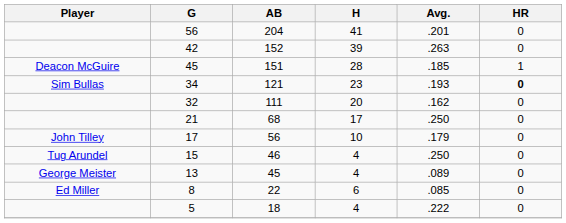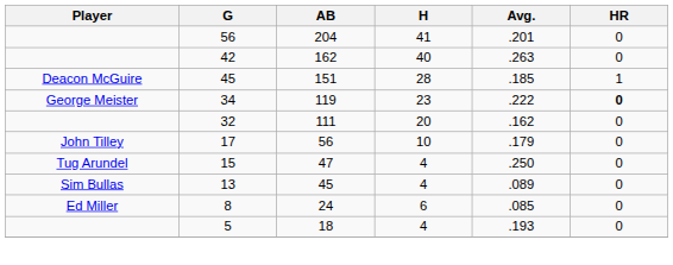 <table class="wikitable sortable">
 <tr>
 <th bgcolor="#DDDDFF" width="16%">Player</th>
 <th bgcolor="#DDDDFF" width="9%">G</th>
 <th bgcolor="#DDDDFF" width="9%">AB</th>
 <th bgcolor="#DDDDFF" width="9%">H</th>
 <th bgcolor="#DDDDFF" width="9%">Avg.</th>
 <th bgcolor="#DDDDFF" width="9%">HR</th>
 </tr>
 <tr align="center">
 <td></td>
 <td>56</td>
 <td>204</td>
 <td>41</td>
 <td>.201</td>
 <td>0</td>
 </tr>
 <tr align="center">
 <td></td>
 <td>42</td>
-<td>152</td>
-<td>39</td>
+<td>162</td>
+<td>40</td>
 <td>.263</td>
 <td>0</td>
 </tr>
 <tr align="center">
 <td><a href='#'>Deacon McGuire</a></td>
 <td>45</td>
 <td>151</td>
 <td>28</td>
 <td>.185</td>
 <td>1</td>
 </tr>
 <tr align=center>
-<td><a href='#'>Sim Bullas</a></td>
+<td><a href='#'>George Meister</a></td>
 <td>34</td>
-<td>121</td>
+<td>119</td>
 <td>23</td>
-<td>.193</td>
+<td>.222</td>
 <td><strong>0</strong></td>
 </tr>
 <tr align=center>
 <td></td>
 <td>32</td>
 <td>111</td>
 <td>20</td>
 <td>.162</td>
-<td>0</td>
-</tr>
-<tr align="center">
-<td></td>
-<td>21</td>
-<td>68</td>
-<td>17</td>
-<td>.250</td>
 <td>0</td>
 </tr>
 <tr align="center">
 <td><a href='#'>John Tilley</a></td>
 <td>17</td>
 <td>56</td>
 <td>10</td>
 <td>.179</td>
 <td>0</td>
 </tr>
 <tr align=center>
 <td><a href='#'>Tug Arundel</a></td>
 <td>15</td>
-<td>46</td>
+<td>47</td>
 <td>4</td>
 <td>.250</td>
 <td>0</td>
 </tr>
 <tr align=center>
-<td><a href='#'>George Meister</a></td>
+<td><a href='#'>Sim Bullas</a></td>
 <td>13</td>
 <td>45</td>
 <td>4</td>
 <td>.089</td>
 <td>0</td>
 </tr>
 <tr align=center>
 <td><a href='#'>Ed Miller</a></td>
 <td>8</td>
-<td>22</td>
+<td>24</td>
 <td>6</td>
 <td>.085</td>
 <td>0</td>
 </tr>
 <tr align=center>
 <td></td>
 <td>5</td>
 <td>18</td>
 <td>4</td>
-<td>.222</td>
+<td>.193</td>
 <td>0</td>
 </tr>
 <tr align="center">
 </tr>
 </table>
